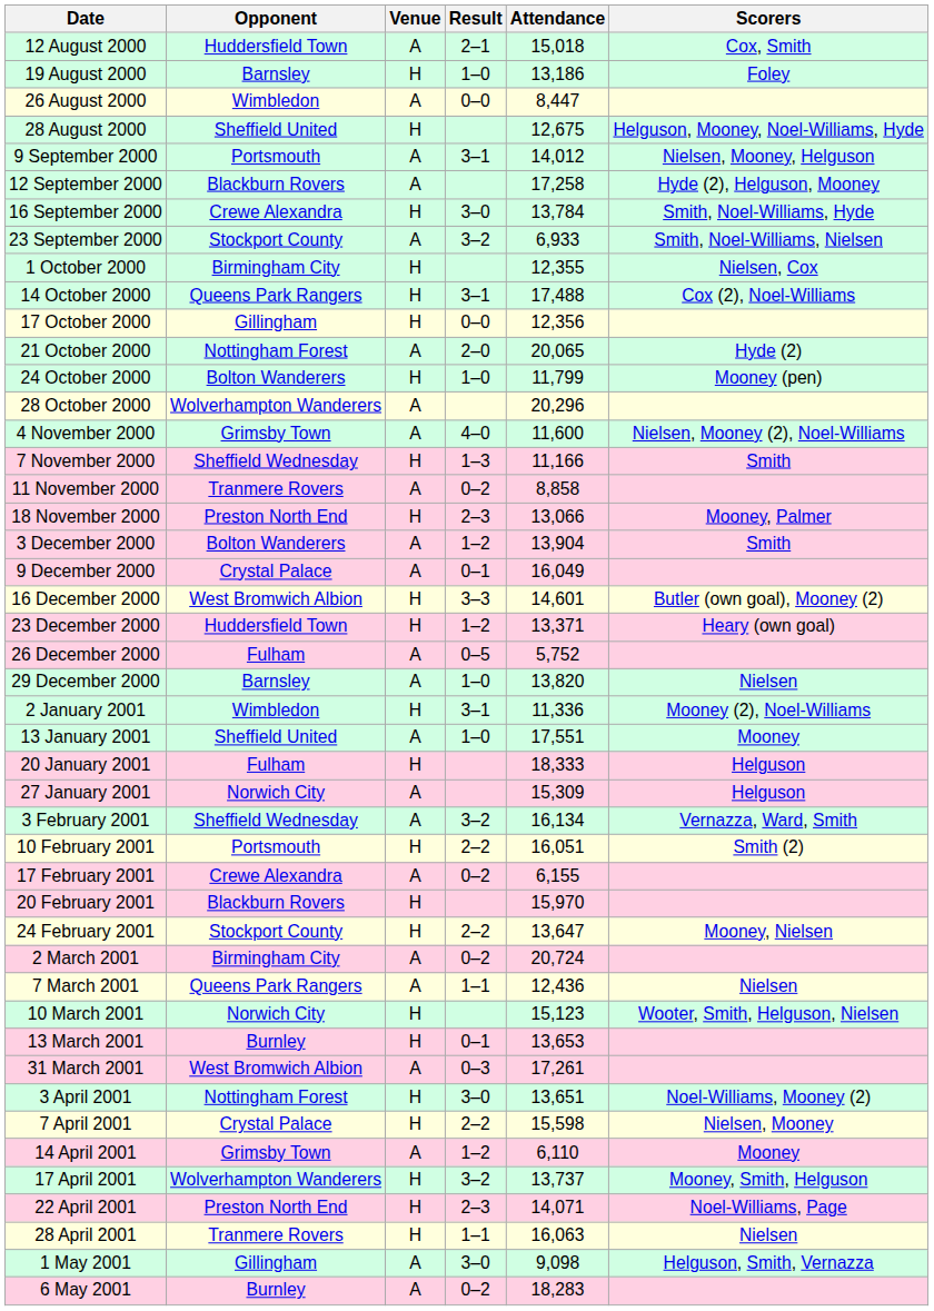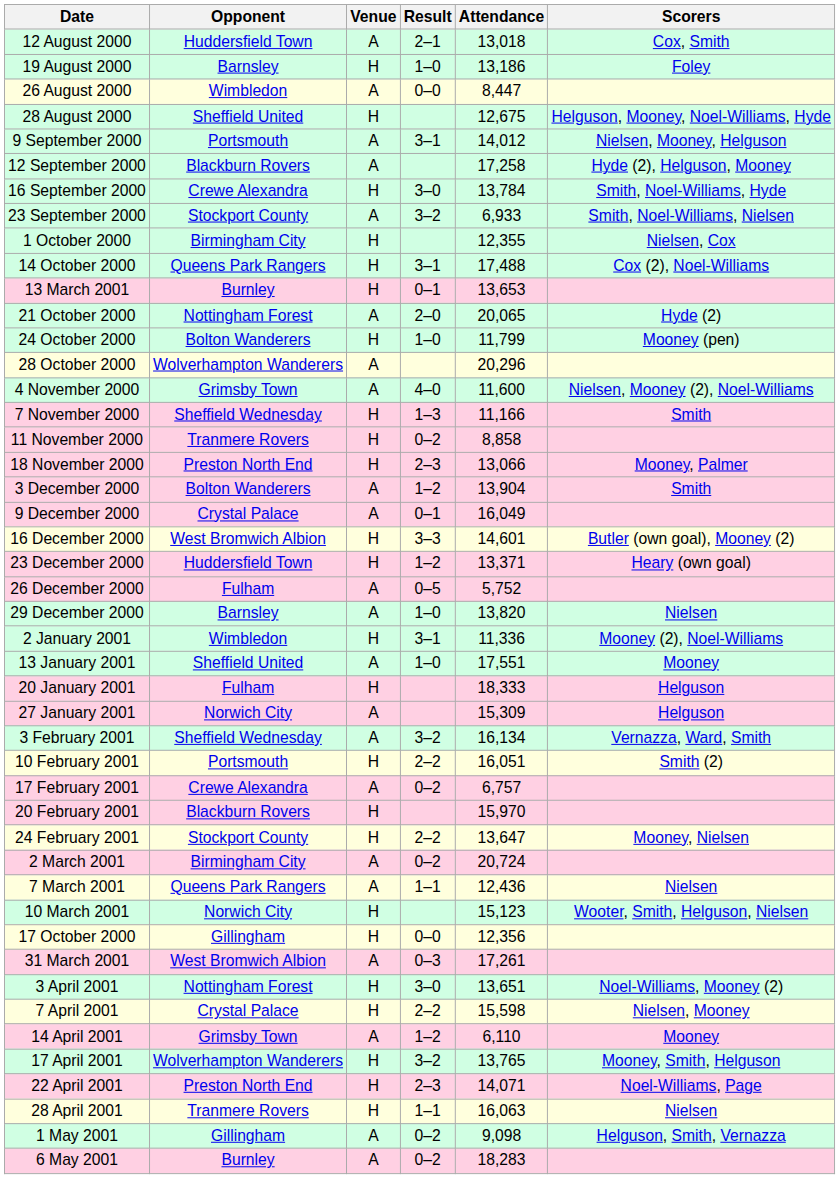 <table class="wikitable sortable" style="font-size:100%; text-align:center">
 <tr>
 <th>Date</th>
 <th>Opponent</th>
 <th>Venue</th>
 <th>Result</th>
 <th>Attendance</th>
 <th>Scorers</th>
 </tr>
 <tr style="background-color: #d0ffe3;">
 <td>12 August 2000</td>
 <td><a href='#'>Huddersfield Town</a></td>
 <td>A</td>
 <td>2–1</td>
-<td>15,018</td>
+<td>13,018</td>
 <td><a href='#'>Cox</a>, <a href='#'>Smith</a></td>
 </tr>
 <tr style="background-color: #d0ffe3;">
 <td>19 August 2000</td>
 <td><a href='#'>Barnsley</a></td>
 <td>H</td>
 <td>1–0</td>
 <td>13,186</td>
 <td><a href='#'>Foley</a></td>
 </tr>
 <tr style="background-color: #ffffdd;">
 <td>26 August 2000</td>
 <td><a href='#'>Wimbledon</a></td>
 <td>A</td>
 <td>0–0</td>
 <td>8,447</td>
 <td></td>
 </tr>
 <tr style="background-color: #d0ffe3;">
 <td>28 August 2000</td>
 <td><a href='#'>Sheffield United</a></td>
 <td>H</td>
 <td></td>
 <td>12,675</td>
 <td><a href='#'>Helguson</a>, <a href='#'>Mooney</a>, <a href='#'>Noel-Williams</a>, <a href='#'>Hyde</a></td>
 </tr>
 <tr style="background-color: #d0ffe3;">
 <td>9 September 2000</td>
 <td><a href='#'>Portsmouth</a></td>
 <td>A</td>
 <td>3–1</td>
 <td>14,012</td>
 <td><a href='#'>Nielsen</a>, <a href='#'>Mooney</a>, <a href='#'>Helguson</a></td>
 </tr>
 <tr style="background-color: #d0ffe3;">
 <td>12 September 2000</td>
 <td><a href='#'>Blackburn Rovers</a></td>
 <td>A</td>
 <td></td>
 <td>17,258</td>
 <td><a href='#'>Hyde</a> (2), <a href='#'>Helguson</a>, <a href='#'>Mooney</a></td>
 </tr>
 <tr style="background-color: #d0ffe3;">
 <td>16 September 2000</td>
 <td><a href='#'>Crewe Alexandra</a></td>
 <td>H</td>
 <td>3–0</td>
 <td>13,784</td>
 <td><a href='#'>Smith</a>, <a href='#'>Noel-Williams</a>, <a href='#'>Hyde</a></td>
 </tr>
 <tr style="background-color: #d0ffe3;">
 <td>23 September 2000</td>
 <td><a href='#'>Stockport County</a></td>
 <td>A</td>
 <td>3–2</td>
 <td>6,933</td>
 <td><a href='#'>Smith</a>, <a href='#'>Noel-Williams</a>, <a href='#'>Nielsen</a></td>
 </tr>
 <tr style="background-color: #d0ffe3;">
 <td>1 October 2000</td>
 <td><a href='#'>Birmingham City</a></td>
 <td>H</td>
 <td></td>
 <td>12,355</td>
 <td><a href='#'>Nielsen</a>, <a href='#'>Cox</a></td>
 </tr>
 <tr style="background-color: #d0ffe3;">
 <td>14 October 2000</td>
 <td><a href='#'>Queens Park Rangers</a></td>
 <td>H</td>
 <td>3–1</td>
 <td>17,488</td>
 <td><a href='#'>Cox</a> (2), <a href='#'>Noel-Williams</a></td>
 </tr>
-<tr style="background-color: #ffffdd;">
-<td>17 October 2000</td>
-<td><a href='#'>Gillingham</a></td>
+<tr style="background-color: #ffd0e3;">
+<td>13 March 2001</td>
+<td><a href='#'>Burnley</a></td>
 <td>H</td>
-<td>0–0</td>
-<td>12,356</td>
+<td>0–1</td>
+<td>13,653</td>
 <td></td>
 </tr>
 <tr style="background-color: #d0ffe3;">
 <td>21 October 2000</td>
 <td><a href='#'>Nottingham Forest</a></td>
 <td>A</td>
 <td>2–0</td>
 <td>20,065</td>
 <td><a href='#'>Hyde</a> (2)</td>
 </tr>
 <tr style="background-color: #d0ffe3;">
 <td>24 October 2000</td>
 <td><a href='#'>Bolton Wanderers</a></td>
 <td>H</td>
 <td>1–0</td>
 <td>11,799</td>
 <td><a href='#'>Mooney</a> (pen)</td>
 </tr>
 <tr style="background-color: #ffffdd;">
 <td>28 October 2000</td>
 <td><a href='#'>Wolverhampton Wanderers</a></td>
 <td>A</td>
 <td></td>
 <td>20,296</td>
 <td></td>
 </tr>
 <tr style="background-color: #d0ffe3;">
 <td>4 November 2000</td>
 <td><a href='#'>Grimsby Town</a></td>
 <td>A</td>
 <td>4–0</td>
 <td>11,600</td>
 <td><a href='#'>Nielsen</a>, <a href='#'>Mooney</a> (2), <a href='#'>Noel-Williams</a></td>
 </tr>
 <tr style="background-color: #ffd0e3;">
 <td>7 November 2000</td>
 <td><a href='#'>Sheffield Wednesday</a></td>
 <td>H</td>
 <td>1–3</td>
 <td>11,166</td>
 <td><a href='#'>Smith</a></td>
 </tr>
 <tr style="background-color: #ffd0e3;">
 <td>11 November 2000</td>
 <td><a href='#'>Tranmere Rovers</a></td>
-<td>A</td>
+<td>H</td>
 <td>0–2</td>
 <td>8,858</td>
 <td></td>
 </tr>
 <tr style="background-color: #ffd0e3;">
 <td>18 November 2000</td>
 <td><a href='#'>Preston North End</a></td>
 <td>H</td>
 <td>2–3</td>
 <td>13,066</td>
 <td><a href='#'>Mooney</a>, <a href='#'>Palmer</a></td>
 </tr>
 <tr style="background-color: #ffd0e3;">
 <td>3 December 2000</td>
 <td><a href='#'>Bolton Wanderers</a></td>
 <td>A</td>
 <td>1–2</td>
 <td>13,904</td>
 <td><a href='#'>Smith</a></td>
 </tr>
 <tr style="background-color: #ffd0e3;">
 <td>9 December 2000</td>
 <td><a href='#'>Crystal Palace</a></td>
 <td>A</td>
 <td>0–1</td>
 <td>16,049</td>
 <td></td>
 </tr>
 <tr style="background-color: #ffffdd;">
 <td>16 December 2000</td>
 <td><a href='#'>West Bromwich Albion</a></td>
 <td>H</td>
 <td>3–3</td>
 <td>14,601</td>
 <td><a href='#'>Butler</a> (own goal), <a href='#'>Mooney</a> (2)</td>
 </tr>
 <tr style="background-color: #ffd0e3;">
 <td>23 December 2000</td>
 <td><a href='#'>Huddersfield Town</a></td>
 <td>H</td>
 <td>1–2</td>
 <td>13,371</td>
 <td><a href='#'>Heary</a> (own goal)</td>
 </tr>
 <tr style="background-color: #ffd0e3;">
 <td>26 December 2000</td>
 <td><a href='#'>Fulham</a></td>
 <td>A</td>
 <td>0–5</td>
 <td>5,752</td>
 <td></td>
 </tr>
 <tr style="background-color: #d0ffe3;">
 <td>29 December 2000</td>
 <td><a href='#'>Barnsley</a></td>
 <td>A</td>
 <td>1–0</td>
 <td>13,820</td>
 <td><a href='#'>Nielsen</a></td>
 </tr>
 <tr style="background-color: #d0ffe3;">
 <td>2 January 2001</td>
 <td><a href='#'>Wimbledon</a></td>
 <td>H</td>
 <td>3–1</td>
 <td>11,336</td>
 <td><a href='#'>Mooney</a> (2), <a href='#'>Noel-Williams</a></td>
 </tr>
 <tr style="background-color: #d0ffe3;">
 <td>13 January 2001</td>
 <td><a href='#'>Sheffield United</a></td>
 <td>A</td>
 <td>1–0</td>
 <td>17,551</td>
 <td><a href='#'>Mooney</a></td>
 </tr>
 <tr style="background-color: #ffd0e3;">
 <td>20 January 2001</td>
 <td><a href='#'>Fulham</a></td>
 <td>H</td>
 <td></td>
 <td>18,333</td>
 <td><a href='#'>Helguson</a></td>
 </tr>
 <tr style="background-color: #ffd0e3;">
 <td>27 January 2001</td>
 <td><a href='#'>Norwich City</a></td>
 <td>A</td>
 <td></td>
 <td>15,309</td>
 <td><a href='#'>Helguson</a></td>
 </tr>
 <tr style="background-color: #d0ffe3;">
 <td>3 February 2001</td>
 <td><a href='#'>Sheffield Wednesday</a></td>
 <td>A</td>
 <td>3–2</td>
 <td>16,134</td>
 <td><a href='#'>Vernazza</a>, <a href='#'>Ward</a>, <a href='#'>Smith</a></td>
 </tr>
 <tr style="background-color: #ffffdd;">
 <td>10 February 2001</td>
 <td><a href='#'>Portsmouth</a></td>
 <td>H</td>
 <td>2–2</td>
 <td>16,051</td>
 <td><a href='#'>Smith</a> (2)</td>
 </tr>
 <tr style="background-color: #ffd0e3;">
 <td>17 February 2001</td>
 <td><a href='#'>Crewe Alexandra</a></td>
 <td>A</td>
 <td>0–2</td>
-<td>6,155</td>
+<td>6,757</td>
 <td></td>
 </tr>
 <tr style="background-color: #ffd0e3;">
 <td>20 February 2001</td>
 <td><a href='#'>Blackburn Rovers</a></td>
 <td>H</td>
 <td></td>
 <td>15,970</td>
 <td></td>
 </tr>
 <tr style="background-color: #ffffdd;">
 <td>24 February 2001</td>
 <td><a href='#'>Stockport County</a></td>
 <td>H</td>
 <td>2–2</td>
 <td>13,647</td>
 <td><a href='#'>Mooney</a>, <a href='#'>Nielsen</a></td>
 </tr>
 <tr style="background-color: #ffd0e3;">
 <td>2 March 2001</td>
 <td><a href='#'>Birmingham City</a></td>
 <td>A</td>
 <td>0–2</td>
 <td>20,724</td>
 <td></td>
 </tr>
 <tr style="background-color: #ffffdd;">
 <td>7 March 2001</td>
 <td><a href='#'>Queens Park Rangers</a></td>
 <td>A</td>
 <td>1–1</td>
 <td>12,436</td>
 <td><a href='#'>Nielsen</a></td>
 </tr>
 <tr style="background-color: #d0ffe3;">
 <td>10 March 2001</td>
 <td><a href='#'>Norwich City</a></td>
 <td>H</td>
 <td></td>
 <td>15,123</td>
 <td><a href='#'>Wooter</a>, <a href='#'>Smith</a>, <a href='#'>Helguson</a>, <a href='#'>Nielsen</a></td>
 </tr>
-<tr style="background-color: #ffd0e3;">
-<td>13 March 2001</td>
-<td><a href='#'>Burnley</a></td>
+<tr style="background-color: #ffffdd;">
+<td>17 October 2000</td>
+<td><a href='#'>Gillingham</a></td>
 <td>H</td>
-<td>0–1</td>
-<td>13,653</td>
+<td>0–0</td>
+<td>12,356</td>
 <td></td>
 </tr>
 <tr style="background-color: #ffd0e3;">
 <td>31 March 2001</td>
 <td><a href='#'>West Bromwich Albion</a></td>
 <td>A</td>
 <td>0–3</td>
 <td>17,261</td>
 <td></td>
 </tr>
 <tr style="background-color: #d0ffe3;">
 <td>3 April 2001</td>
 <td><a href='#'>Nottingham Forest</a></td>
 <td>H</td>
 <td>3–0</td>
 <td>13,651</td>
 <td><a href='#'>Noel-Williams</a>, <a href='#'>Mooney</a> (2)</td>
 </tr>
 <tr style="background-color: #ffffdd;">
 <td>7 April 2001</td>
 <td><a href='#'>Crystal Palace</a></td>
 <td>H</td>
 <td>2–2</td>
 <td>15,598</td>
 <td><a href='#'>Nielsen</a>, <a href='#'>Mooney</a></td>
 </tr>
 <tr style="background-color: #ffd0e3;">
 <td>14 April 2001</td>
 <td><a href='#'>Grimsby Town</a></td>
 <td>A</td>
 <td>1–2</td>
 <td>6,110</td>
 <td><a href='#'>Mooney</a></td>
 </tr>
 <tr style="background-color: #d0ffe3;">
 <td>17 April 2001</td>
 <td><a href='#'>Wolverhampton Wanderers</a></td>
 <td>H</td>
 <td>3–2</td>
-<td>13,737</td>
+<td>13,765</td>
 <td><a href='#'>Mooney</a>, <a href='#'>Smith</a>, <a href='#'>Helguson</a></td>
 </tr>
 <tr style="background-color: #ffd0e3;">
 <td>22 April 2001</td>
 <td><a href='#'>Preston North End</a></td>
 <td>H</td>
 <td>2–3</td>
 <td>14,071</td>
 <td><a href='#'>Noel-Williams</a>, <a href='#'>Page</a></td>
 </tr>
 <tr style="background-color: #ffffdd;">
 <td>28 April 2001</td>
 <td><a href='#'>Tranmere Rovers</a></td>
 <td>H</td>
 <td>1–1</td>
 <td>16,063</td>
 <td><a href='#'>Nielsen</a></td>
 </tr>
 <tr style="background-color: #d0ffe3;">
 <td>1 May 2001</td>
 <td><a href='#'>Gillingham</a></td>
 <td>A</td>
-<td>3–0</td>
+<td>0–2</td>
 <td>9,098</td>
 <td><a href='#'>Helguson</a>, <a href='#'>Smith</a>, <a href='#'>Vernazza</a></td>
 </tr>
 <tr style="background-color: #ffd0e3;">
 <td>6 May 2001</td>
 <td><a href='#'>Burnley</a></td>
 <td>A</td>
 <td>0–2</td>
 <td>18,283</td>
 <td></td>
 </tr>
 </table>
